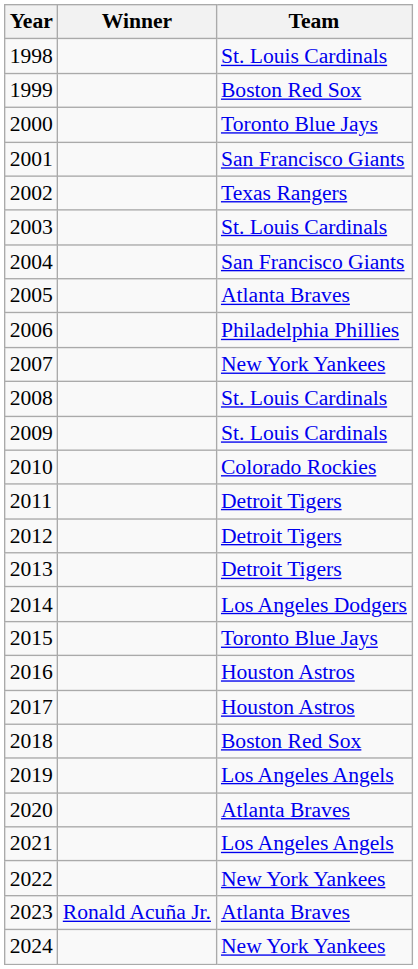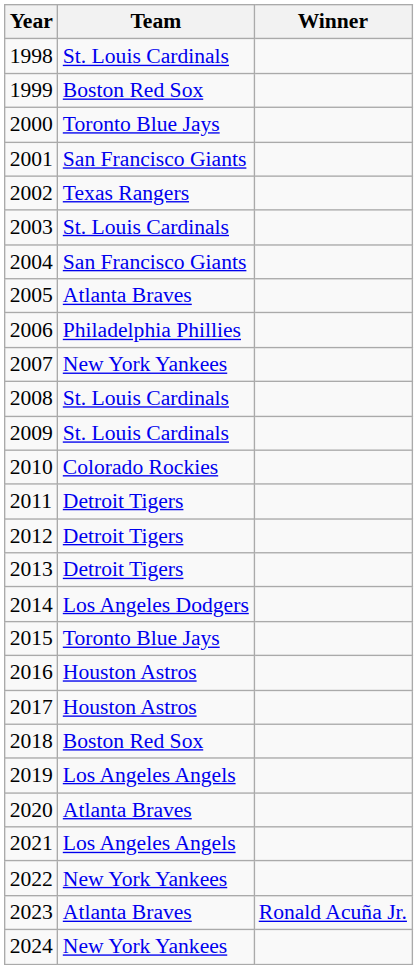 <table class="wikitable sortable">
 <tr>
 <th>Year</th>
+<th>Team</th>
 <th>Winner</th>
-<th>Team</th>
 </tr>
 <tr>
 <td>1998</td>
+<td><a href='#'>St. Louis Cardinals</a></td>
 <td></td>
-<td><a href='#'>St. Louis Cardinals</a></td>
 </tr>
 <tr>
 <td>1999</td>
+<td><a href='#'>Boston Red Sox</a></td>
 <td></td>
-<td><a href='#'>Boston Red Sox</a></td>
 </tr>
 <tr>
 <td>2000</td>
+<td><a href='#'>Toronto Blue Jays</a></td>
 <td></td>
-<td><a href='#'>Toronto Blue Jays</a></td>
 </tr>
 <tr>
 <td>2001</td>
+<td><a href='#'>San Francisco Giants</a></td>
 <td> </td>
-<td><a href='#'>San Francisco Giants</a></td>
 </tr>
 <tr>
 <td>2002</td>
+<td><a href='#'>Texas Rangers</a></td>
 <td> </td>
-<td><a href='#'>Texas Rangers</a></td>
 </tr>
 <tr>
 <td>2003</td>
+<td><a href='#'>St. Louis Cardinals</a></td>
 <td> </td>
-<td><a href='#'>St. Louis Cardinals</a></td>
 </tr>
 <tr>
 <td>2004</td>
+<td><a href='#'>San Francisco Giants</a></td>
 <td> </td>
-<td><a href='#'>San Francisco Giants</a></td>
 </tr>
 <tr>
 <td>2005</td>
+<td><a href='#'>Atlanta Braves</a></td>
 <td></td>
-<td><a href='#'>Atlanta Braves</a></td>
 </tr>
 <tr>
 <td>2006</td>
+<td><a href='#'>Philadelphia Phillies</a></td>
 <td></td>
-<td><a href='#'>Philadelphia Phillies</a></td>
 </tr>
 <tr>
 <td>2007</td>
+<td><a href='#'>New York Yankees</a></td>
 <td> </td>
-<td><a href='#'>New York Yankees</a></td>
 </tr>
 <tr>
 <td>2008</td>
+<td><a href='#'>St. Louis Cardinals</a></td>
 <td> </td>
-<td><a href='#'>St. Louis Cardinals</a></td>
 </tr>
 <tr>
 <td>2009</td>
+<td><a href='#'>St. Louis Cardinals</a></td>
 <td> </td>
-<td><a href='#'>St. Louis Cardinals</a></td>
 </tr>
 <tr>
 <td>2010</td>
+<td><a href='#'>Colorado Rockies</a></td>
 <td></td>
-<td><a href='#'>Colorado Rockies</a></td>
 </tr>
 <tr>
 <td>2011</td>
+<td><a href='#'>Detroit Tigers</a></td>
 <td></td>
-<td><a href='#'>Detroit Tigers</a></td>
 </tr>
 <tr>
 <td>2012</td>
+<td><a href='#'>Detroit Tigers</a></td>
 <td></td>
-<td><a href='#'>Detroit Tigers</a></td>
 </tr>
 <tr>
 <td>2013</td>
+<td><a href='#'>Detroit Tigers</a></td>
 <td> </td>
-<td><a href='#'>Detroit Tigers</a></td>
 </tr>
 <tr>
 <td>2014</td>
+<td><a href='#'>Los Angeles Dodgers</a></td>
 <td></td>
-<td><a href='#'>Los Angeles Dodgers</a></td>
 </tr>
 <tr>
 <td>2015</td>
+<td><a href='#'>Toronto Blue Jays</a></td>
 <td></td>
-<td><a href='#'>Toronto Blue Jays</a></td>
 </tr>
 <tr>
 <td>2016</td>
+<td><a href='#'>Houston Astros</a></td>
 <td></td>
-<td><a href='#'>Houston Astros</a></td>
 </tr>
 <tr>
 <td>2017</td>
+<td><a href='#'>Houston Astros</a></td>
 <td> </td>
-<td><a href='#'>Houston Astros</a></td>
 </tr>
 <tr>
 <td>2018</td>
+<td><a href='#'>Boston Red Sox</a></td>
 <td></td>
-<td><a href='#'>Boston Red Sox</a></td>
 </tr>
 <tr>
 <td>2019</td>
+<td><a href='#'>Los Angeles Angels</a></td>
 <td></td>
-<td><a href='#'>Los Angeles Angels</a></td>
 </tr>
 <tr>
 <td>2020</td>
+<td><a href='#'>Atlanta Braves</a></td>
 <td></td>
-<td><a href='#'>Atlanta Braves</a></td>
 </tr>
 <tr>
 <td>2021</td>
+<td><a href='#'>Los Angeles Angels</a></td>
 <td></td>
-<td><a href='#'>Los Angeles Angels</a></td>
 </tr>
 <tr>
 <td>2022</td>
+<td><a href='#'>New York Yankees</a></td>
 <td></td>
-<td><a href='#'>New York Yankees</a></td>
 </tr>
 <tr>
 <td>2023</td>
+<td><a href='#'>Atlanta Braves</a></td>
 <td><a href='#'>Ronald Acuña Jr.</a></td>
-<td><a href='#'>Atlanta Braves</a></td>
 </tr>
 <tr>
 <td>2024</td>
+<td><a href='#'>New York Yankees</a></td>
 <td></td>
-<td><a href='#'>New York Yankees</a></td>
 </tr>
 </table>
